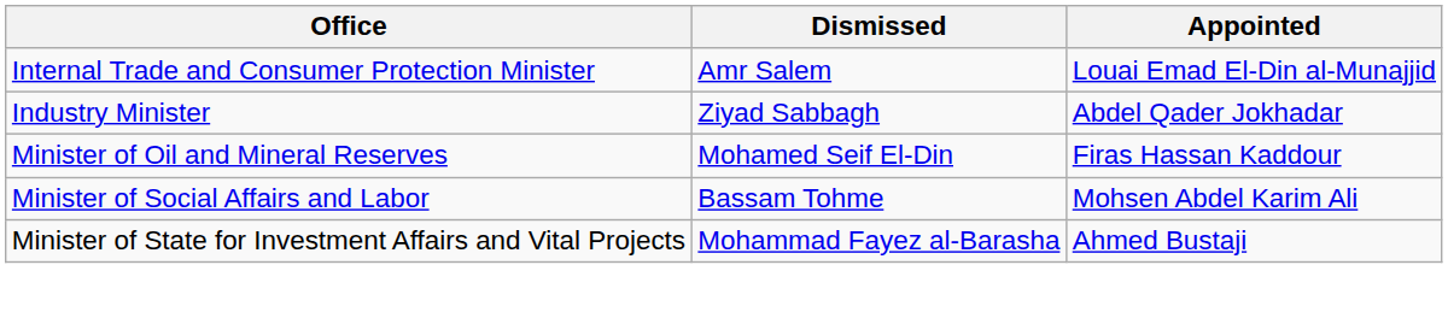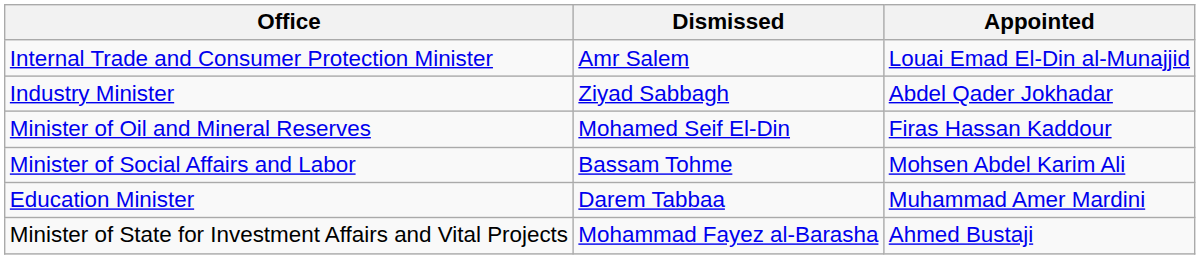 <table class="wikitable">
 <tr>
 <th>Office</th>
 <th>Dismissed</th>
 <th>Appointed</th>
 </tr>
 <tr>
 <td><a href='#'>Internal Trade and Consumer Protection Minister</a></td>
 <td><a href='#'>Amr Salem</a></td>
 <td><a href='#'>Louai Emad El-Din al-Munajjid</a></td>
 </tr>
 <tr>
 <td><a href='#'>Industry Minister</a></td>
 <td><a href='#'>Ziyad Sabbagh</a></td>
 <td><a href='#'>Abdel Qader Jokhadar</a></td>
 </tr>
 <tr>
 <td><a href='#'>Minister of Oil and Mineral Reserves</a></td>
 <td><a href='#'>Mohamed Seif El-Din</a></td>
 <td><a href='#'>Firas Hassan Kaddour</a></td>
 </tr>
 <tr>
 <td><a href='#'>Minister of Social Affairs and Labor</a></td>
 <td><a href='#'>Bassam Tohme</a></td>
 <td><a href='#'>Mohsen Abdel Karim Ali</a></td>
 </tr>
 <tr>
+<td><a href='#'>Education Minister</a></td>
+<td><a href='#'>Darem Tabbaa</a></td>
+<td><a href='#'>Muhammad Amer Mardini</a></td>
+</tr>
+<tr>
 <td>Minister of State for Investment Affairs and Vital Projects</td>
 <td><a href='#'>Mohammad Fayez al-Barasha</a></td>
 <td><a href='#'>Ahmed Bustaji</a></td>
 </tr>
 </table>
